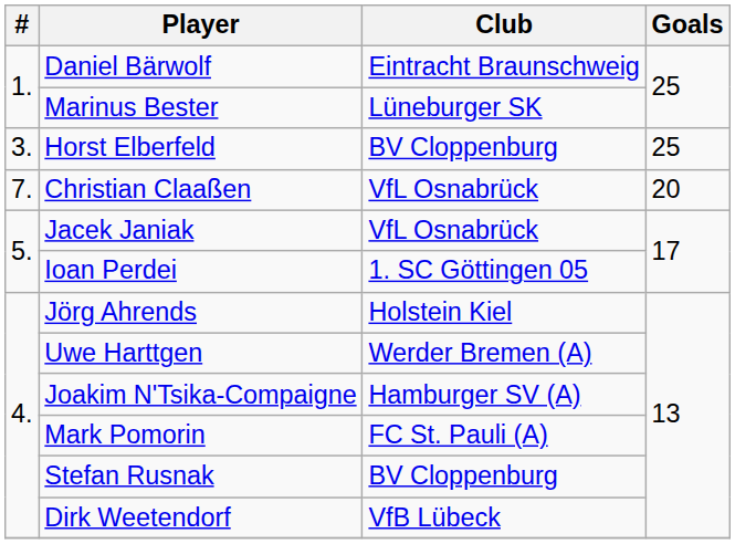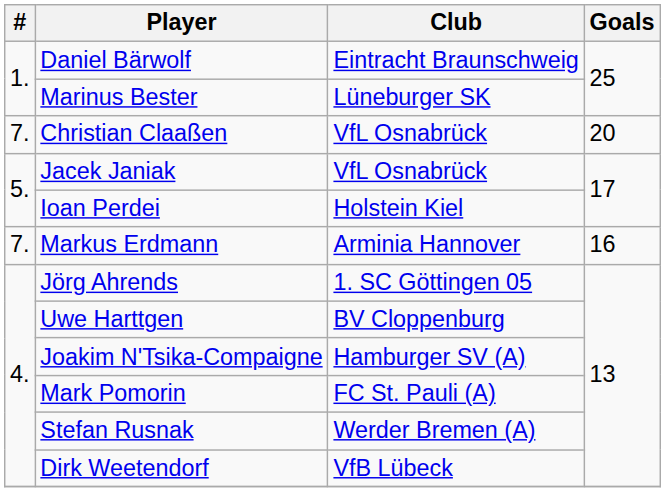 <table class="wikitable">
 <tr>
 <th>#</th>
 <th>Player</th>
 <th>Club</th>
 <th>Goals</th>
 </tr>
 <tr>
 <td rowspan="2">1.</td>
 <td> <a href='#'>Daniel Bärwolf</a></td>
 <td><a href='#'>Eintracht Braunschweig</a></td>
 <td rowspan="2">25</td>
 </tr>
 <tr>
 <td> <a href='#'>Marinus Bester</a></td>
 <td><a href='#'>Lüneburger SK</a></td>
 </tr>
 <tr>
-<td>3.</td>
-<td> <a href='#'>Horst Elberfeld</a></td>
-<td><a href='#'>BV Cloppenburg</a></td>
-<td>25</td>
-</tr>
-<tr>
 <td>7.</td>
 <td> <a href='#'>Christian Claaßen</a></td>
 <td><a href='#'>VfL Osnabrück</a></td>
 <td>20</td>
 </tr>
 <tr>
 <td rowspan="2">5.</td>
 <td> <a href='#'>Jacek Janiak</a></td>
 <td><a href='#'>VfL Osnabrück</a></td>
 <td rowspan="2">17</td>
 </tr>
 <tr>
 <td> <a href='#'>Ioan Perdei</a></td>
-<td><a href='#'>1. SC Göttingen 05</a></td>
+<td><a href='#'>Holstein Kiel</a></td>
+</tr>
+<tr>
+<td>7.</td>
+<td> <a href='#'>Markus Erdmann</a></td>
+<td><a href='#'>Arminia Hannover</a></td>
+<td>16</td>
 </tr>
 <tr>
 <td rowspan="6">4.</td>
 <td> <a href='#'>Jörg Ahrends</a></td>
-<td><a href='#'>Holstein Kiel</a></td>
+<td><a href='#'>1. SC Göttingen 05</a></td>
 <td rowspan="6">13</td>
 </tr>
 <tr>
 <td> <a href='#'>Uwe Harttgen</a></td>
-<td><a href='#'>Werder Bremen (A)</a></td>
+<td><a href='#'>BV Cloppenburg</a></td>
 </tr>
 <tr>
 <td> <a href='#'>Joakim N'Tsika-Compaigne</a></td>
 <td><a href='#'>Hamburger SV (A)</a></td>
 </tr>
 <tr>
 <td> <a href='#'>Mark Pomorin</a></td>
 <td><a href='#'>FC St. Pauli (A)</a></td>
 </tr>
 <tr>
 <td> <a href='#'>Stefan Rusnak</a></td>
-<td><a href='#'>BV Cloppenburg</a></td>
+<td><a href='#'>Werder Bremen (A)</a></td>
 </tr>
 <tr>
 <td> <a href='#'>Dirk Weetendorf</a></td>
 <td><a href='#'>VfB Lübeck</a></td>
 </tr>
 <tr>
 </tr>
 </table>
